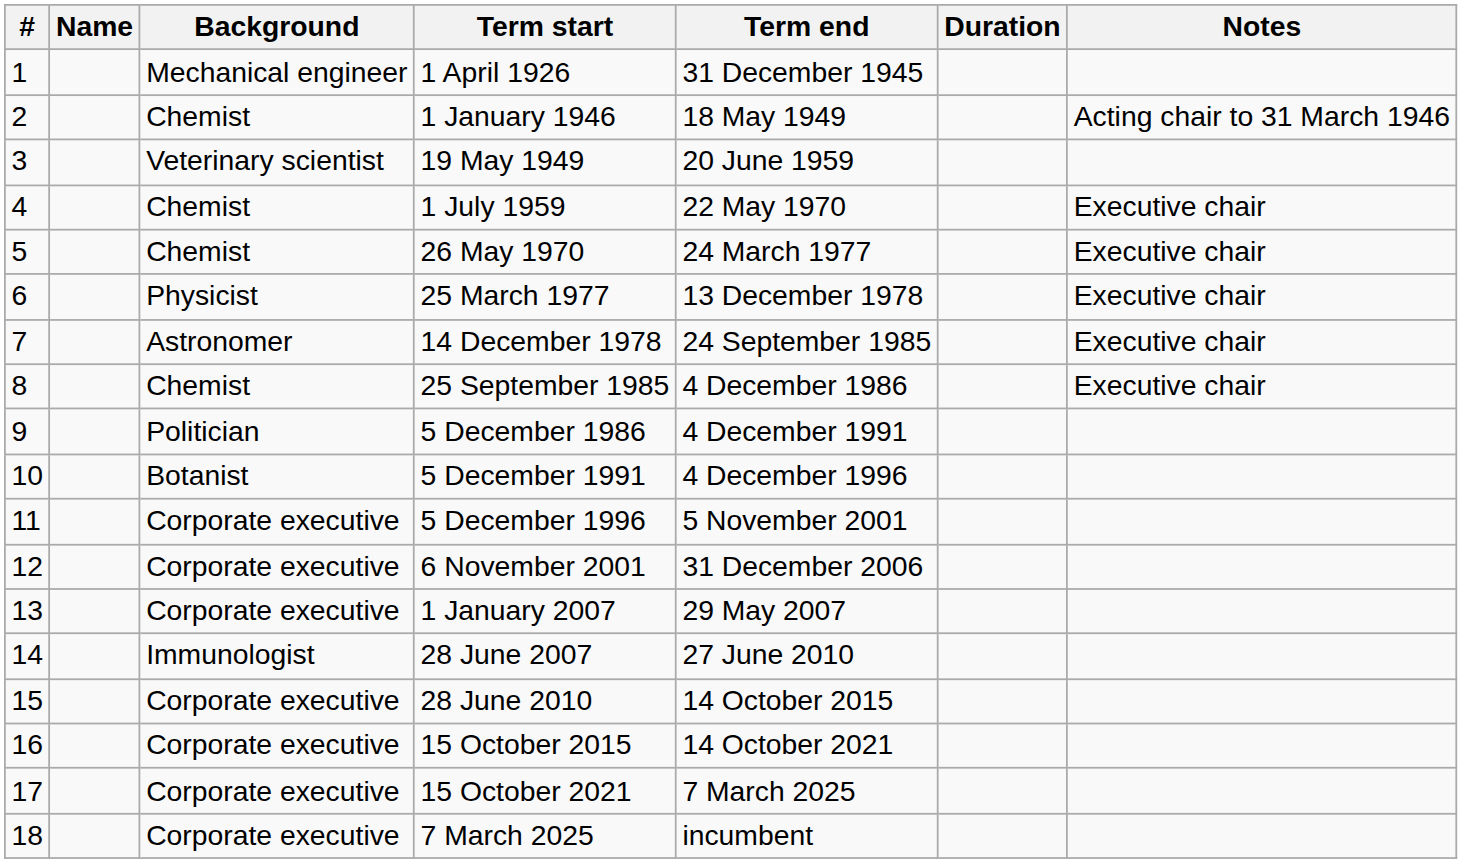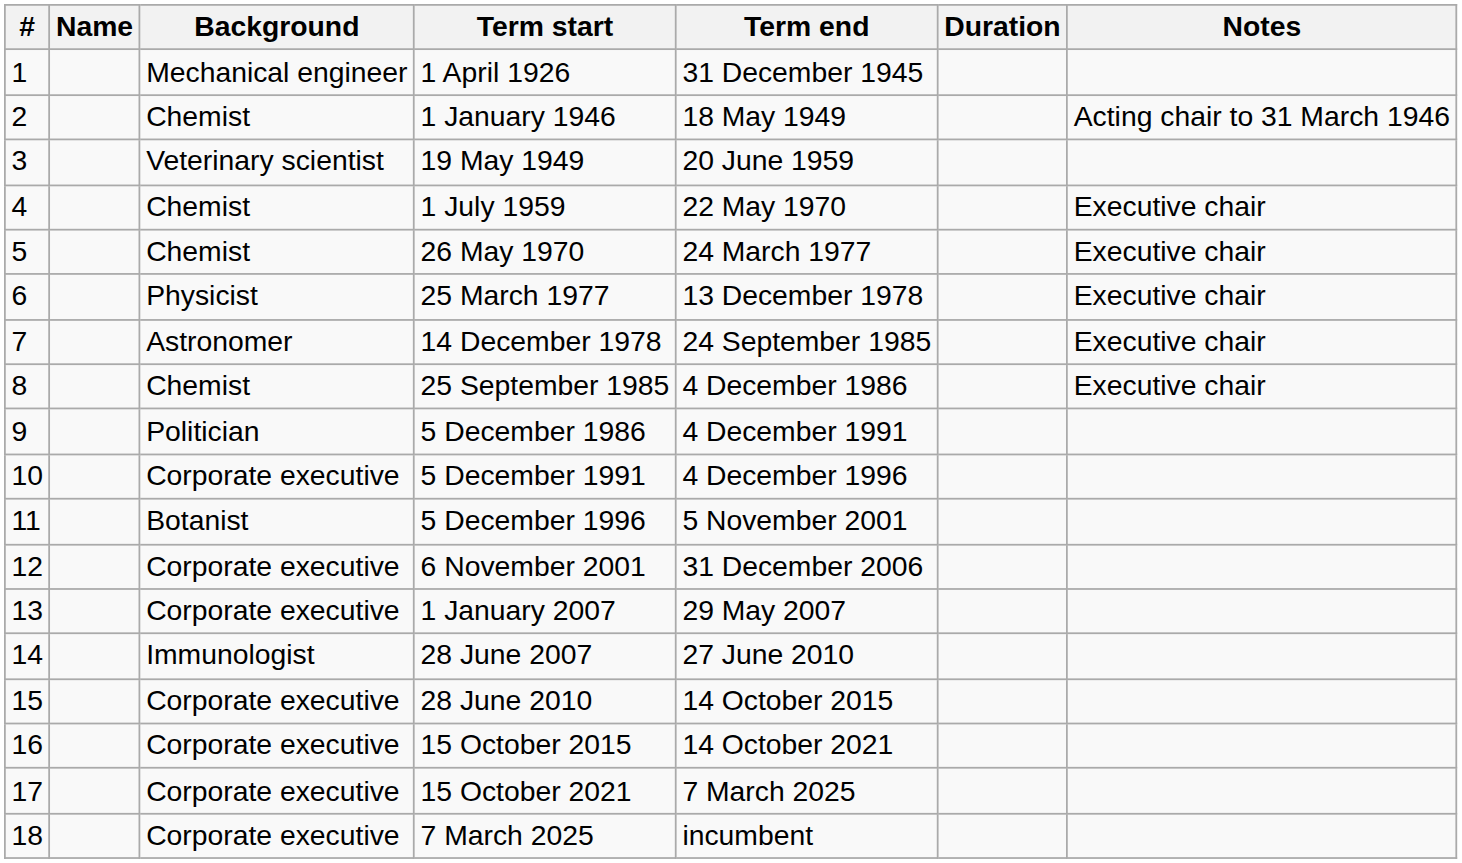 <table class="wikitable sortable">
 <tr>
 <th>#</th>
 <th>Name</th>
 <th>Background</th>
 <th>Term start</th>
 <th>Term end</th>
 <th>Duration</th>
 <th>Notes</th>
 </tr>
 <tr>
 <td>1</td>
 <td></td>
 <td>Mechanical engineer</td>
 <td>1 April 1926</td>
 <td>31 December 1945</td>
 <td></td>
 <td></td>
 </tr>
 <tr>
 <td>2</td>
 <td></td>
 <td>Chemist</td>
 <td>1 January 1946</td>
 <td>18 May 1949</td>
 <td></td>
 <td>Acting chair to 31 March 1946</td>
 </tr>
 <tr>
 <td>3</td>
 <td></td>
 <td>Veterinary scientist</td>
 <td>19 May 1949</td>
 <td>20 June 1959</td>
 <td></td>
 <td></td>
 </tr>
 <tr>
 <td>4</td>
 <td></td>
 <td>Chemist</td>
 <td>1 July 1959</td>
 <td>22 May 1970</td>
 <td></td>
 <td>Executive chair</td>
 </tr>
 <tr>
 <td>5</td>
 <td></td>
 <td>Chemist</td>
 <td>26 May 1970</td>
 <td>24 March 1977</td>
 <td></td>
 <td>Executive chair</td>
 </tr>
 <tr>
 <td>6</td>
 <td></td>
 <td>Physicist</td>
 <td>25 March 1977</td>
 <td>13 December 1978</td>
 <td></td>
 <td>Executive chair</td>
 </tr>
 <tr>
 <td>7</td>
 <td></td>
 <td>Astronomer</td>
 <td>14 December 1978</td>
 <td>24 September 1985</td>
 <td></td>
 <td>Executive chair</td>
 </tr>
 <tr>
 <td>8</td>
 <td></td>
 <td>Chemist</td>
 <td>25 September 1985</td>
 <td>4 December 1986</td>
 <td></td>
 <td>Executive chair</td>
 </tr>
 <tr>
 <td>9</td>
 <td></td>
 <td>Politician</td>
 <td>5 December 1986</td>
 <td>4 December 1991</td>
 <td></td>
 <td></td>
 </tr>
 <tr>
 <td>10</td>
 <td></td>
-<td>Botanist</td>
+<td>Corporate executive</td>
 <td>5 December 1991</td>
 <td>4 December 1996</td>
 <td></td>
 <td></td>
 </tr>
 <tr>
 <td>11</td>
 <td></td>
-<td>Corporate executive</td>
+<td>Botanist</td>
 <td>5 December 1996</td>
 <td>5 November 2001</td>
 <td></td>
 <td></td>
 </tr>
 <tr>
 <td>12</td>
 <td></td>
 <td>Corporate executive</td>
 <td>6 November 2001</td>
 <td>31 December 2006</td>
 <td></td>
 <td></td>
 </tr>
 <tr>
 <td>13</td>
 <td></td>
 <td>Corporate executive</td>
 <td>1 January 2007</td>
 <td>29 May 2007</td>
 <td></td>
 <td></td>
 </tr>
 <tr>
 <td>14</td>
 <td></td>
 <td>Immunologist</td>
 <td>28 June 2007</td>
 <td>27 June 2010</td>
 <td></td>
 <td></td>
 </tr>
 <tr>
 <td>15</td>
 <td></td>
 <td>Corporate executive</td>
 <td>28 June 2010</td>
 <td>14 October 2015</td>
 <td></td>
 <td></td>
 </tr>
 <tr>
 <td>16</td>
 <td></td>
 <td>Corporate executive</td>
 <td>15 October 2015</td>
 <td>14 October 2021</td>
 <td></td>
 <td></td>
 </tr>
 <tr>
 <td>17</td>
 <td></td>
 <td>Corporate executive</td>
 <td>15 October 2021</td>
 <td>7 March 2025</td>
 <td></td>
 <td></td>
 </tr>
 <tr>
 <td>18</td>
 <td></td>
 <td>Corporate executive</td>
 <td>7 March 2025</td>
 <td>incumbent</td>
 <td></td>
 <td></td>
 </tr>
 </table>
